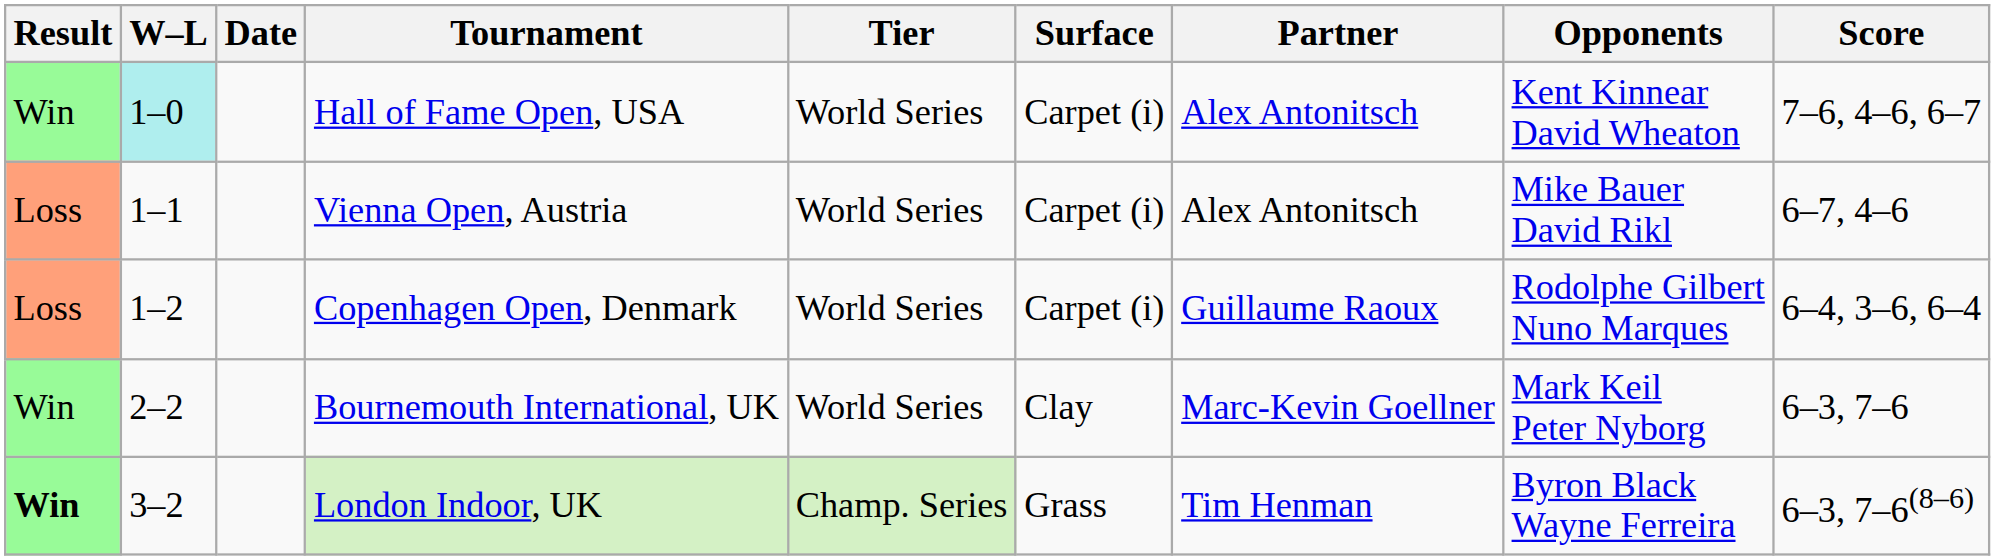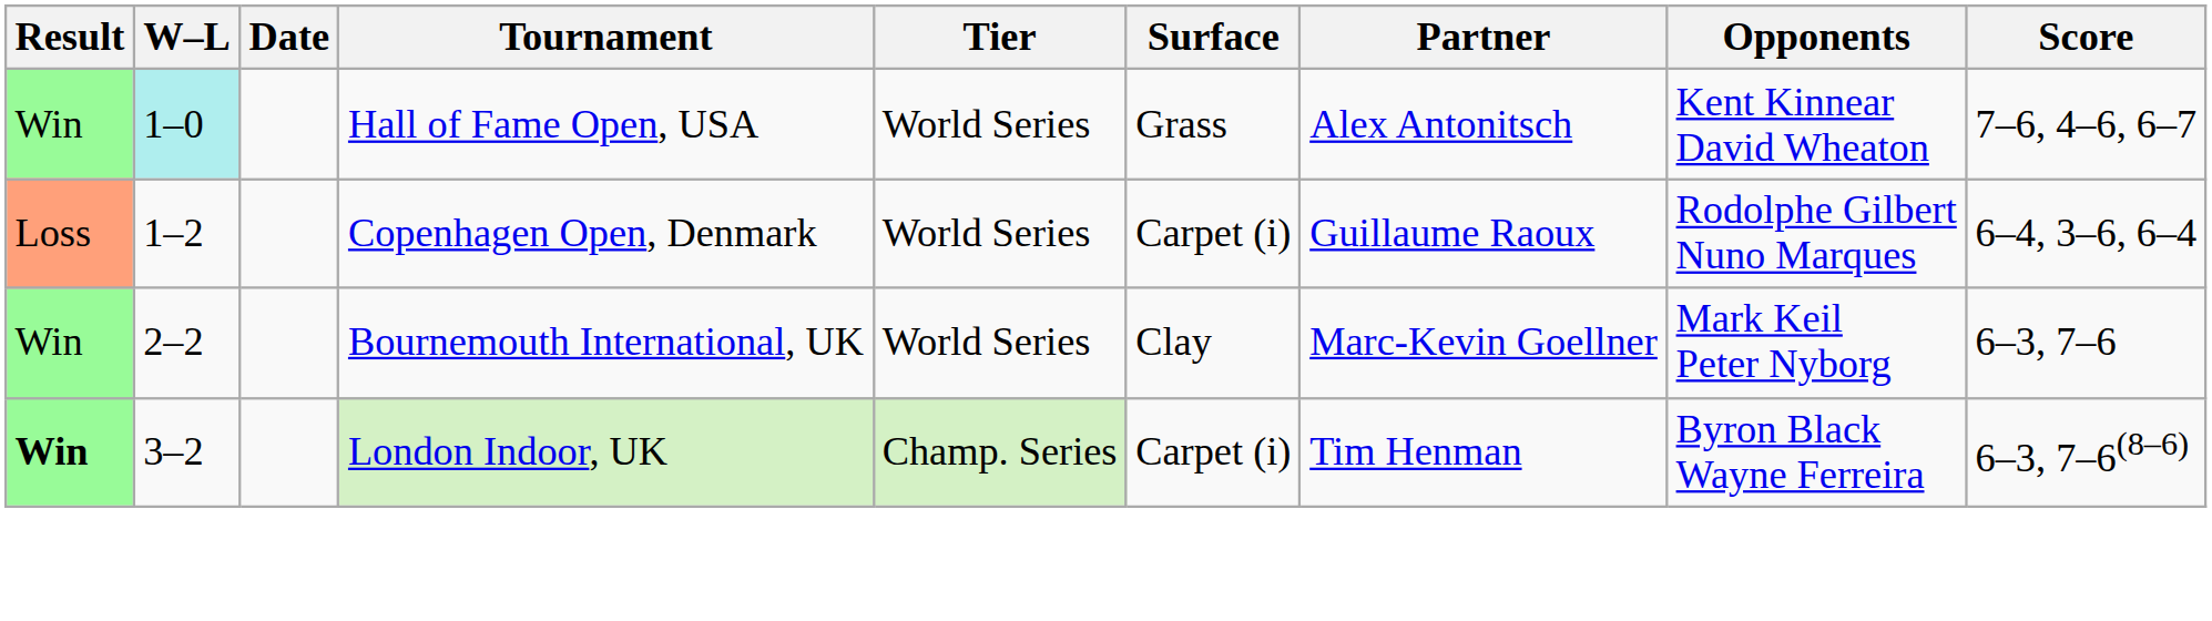 <table class="sortable wikitable">
 <tr>
 <th>Result</th>
 <th class="unsortable">W–L</th>
 <th>Date</th>
 <th>Tournament</th>
 <th>Tier</th>
 <th>Surface</th>
 <th>Partner</th>
 <th>Opponents</th>
 <th class="unsortable">Score</th>
 </tr>
 <tr>
 <td style="background:#98fb98;">Win</td>
 <td style="background: paleturquoise;">1–0</td>
 <td><a href='#'></a></td>
 <td><a href='#'>Hall of Fame Open</a>, USA</td>
 <td>World Series</td>
-<td>Carpet (i)</td>
+<td>Grass</td>
 <td> <a href='#'>Alex Antonitsch</a></td>
 <td> <a href='#'>Kent Kinnear</a><br> <a href='#'>David Wheaton</a></td>
 <td>7–6, 4–6, 6–7</td>
-</tr>
-<tr>
-<td style="background:#ffa07a;">Loss</td>
-<td>1–1</td>
-<td><a href='#'></a></td>
-<td><a href='#'>Vienna Open</a>, Austria</td>
-<td>World Series</td>
-<td>Carpet (i)</td>
-<td> Alex Antonitsch</td>
-<td> <a href='#'>Mike Bauer</a><br> <a href='#'>David Rikl</a></td>
-<td>6–7, 4–6</td>
 </tr>
 <tr>
 <td style="background:#ffa07a;">Loss</td>
 <td>1–2</td>
 <td></td>
 <td><a href='#'>Copenhagen Open</a>, Denmark</td>
 <td>World Series</td>
 <td>Carpet (i)</td>
 <td> <a href='#'>Guillaume Raoux</a></td>
 <td> <a href='#'>Rodolphe Gilbert</a><br> <a href='#'>Nuno Marques</a></td>
 <td>6–4, 3–6, 6–4</td>
 </tr>
 <tr>
 <td style="background:#98fb98;">Win</td>
 <td>2–2</td>
 <td><a href='#'></a></td>
 <td><a href='#'>Bournemouth International</a>, UK</td>
 <td>World Series</td>
 <td>Clay</td>
 <td> <a href='#'>Marc-Kevin Goellner</a></td>
 <td> <a href='#'>Mark Keil</a><br> <a href='#'>Peter Nyborg</a></td>
 <td>6–3, 7–6</td>
 </tr>
 <tr>
 <td style="background:#98fb98;"><strong>Win</strong></td>
 <td>3–2</td>
 <td><a href='#'></a></td>
 <td style="background:#D4F1C5;"><a href='#'>London Indoor</a>, UK</td>
 <td style="background:#D4F1C5;">Champ. Series</td>
-<td>Grass</td>
+<td>Carpet (i)</td>
 <td> <a href='#'>Tim Henman</a></td>
 <td> <a href='#'>Byron Black</a><br> <a href='#'>Wayne Ferreira</a></td>
 <td>6–3, 7–6<sup>(8–6)</sup></td>
 </tr>
 </table>
